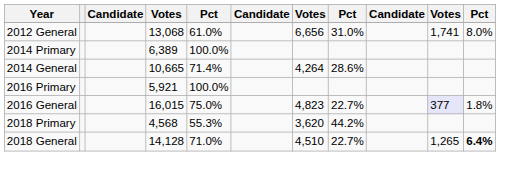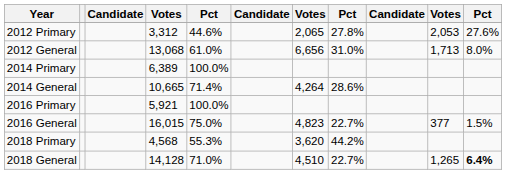 <table class="wikitable" style="margin:0.5em ; font-size:95%">
 <tr>
 <th>Year</th>
 <th></th>
 <th>Candidate</th>
 <th>Votes</th>
 <th>Pct</th>
 <th>Candidate</th>
 <th>Votes</th>
 <th>Pct</th>
 <th>Candidate</th>
 <th>Votes</th>
 <th>Pct</th>
 </tr>
 <tr>
 </tr>
 <tr>
+<td>2012 Primary</td>
+<td></td>
+<td></td>
+<td>3,312</td>
+<td>44.6%</td>
+<td></td>
+<td>2,065</td>
+<td>27.8%</td>
+<td></td>
+<td>2,053</td>
+<td>27.6%</td>
+</tr>
+<tr>
 <td>2012 General</td>
 <td></td>
 <td></td>
 <td>13,068</td>
 <td>61.0%</td>
 <td></td>
 <td>6,656</td>
 <td>31.0%</td>
 <td></td>
-<td>1,741</td>
+<td>1,713</td>
 <td>8.0%</td>
 </tr>
 <tr>
 <td>2014 Primary</td>
 <td></td>
 <td></td>
 <td>6,389</td>
 <td>100.0%</td>
 <td></td>
 <td></td>
 <td></td>
 <td></td>
 <td></td>
 <td></td>
 </tr>
 <tr>
 <td>2014 General</td>
 <td></td>
 <td></td>
 <td>10,665</td>
 <td>71.4%</td>
 <td></td>
 <td>4,264</td>
 <td>28.6%</td>
 <td></td>
 <td></td>
 <td></td>
 </tr>
 <tr>
 <td>2016 Primary</td>
 <td></td>
 <td></td>
 <td>5,921</td>
 <td>100.0%</td>
 <td></td>
 <td></td>
 <td></td>
 <td></td>
 <td></td>
 <td></td>
 </tr>
 <tr>
 <td>2016 General</td>
 <td></td>
 <td></td>
 <td>16,015</td>
 <td>75.0%</td>
 <td></td>
 <td>4,823</td>
 <td>22.7%</td>
 <td></td>
-<td style="background: lavender;">377</td>
-<td>1.8%</td>
+<td>377</td>
+<td>1.5%</td>
 </tr>
 <tr>
 <td>2018 Primary</td>
 <td></td>
 <td></td>
 <td>4,568</td>
 <td>55.3%</td>
 <td></td>
 <td>3,620</td>
 <td>44.2%</td>
 <td></td>
 <td></td>
 <td></td>
 </tr>
 <tr>
 <td>2018 General</td>
 <td></td>
 <td></td>
 <td>14,128</td>
 <td>71.0%</td>
 <td></td>
 <td>4,510</td>
 <td>22.7%</td>
 <td></td>
 <td>1,265</td>
 <td><strong>6.4%</strong></td>
 </tr>
 </table>
